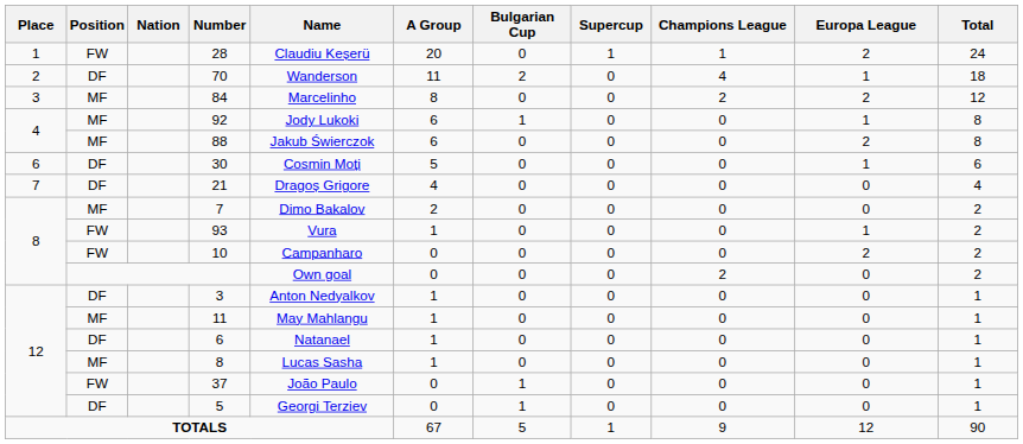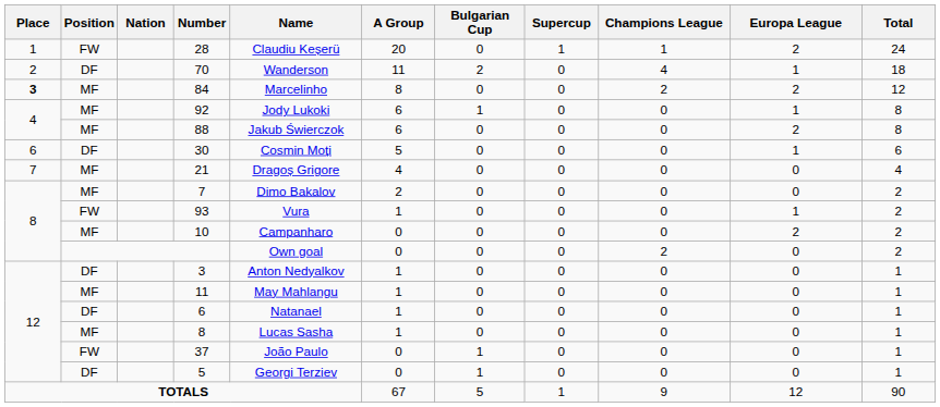 <table class="wikitable" style="font-size: 95%; text-align: center;">
 <tr>
 <th width=60>Place</th>
 <th width=60>Position</th>
 <th width=60>Nation</th>
 <th width=60>Number</th>
 <th width=150>Name</th>
 <th width=80>A Group</th>
 <th width=100>Bulgarian Cup</th>
 <th width=80>Supercup</th>
 <th width=150>Champions League</th>
 <th width=150>Europa League</th>
 <th width=80>Total</th>
 </tr>
 <tr>
 <td>1</td>
 <td>FW</td>
 <td></td>
 <td>28</td>
 <td><a href='#'>Claudiu Keșerü</a></td>
 <td>20</td>
 <td>0</td>
 <td>1</td>
 <td>1</td>
 <td>2</td>
 <td>24</td>
 </tr>
 <tr>
 <td>2</td>
 <td>DF</td>
 <td></td>
 <td>70</td>
 <td><a href='#'>Wanderson</a></td>
 <td>11</td>
 <td>2</td>
 <td>0</td>
 <td>4</td>
 <td>1</td>
 <td>18</td>
 </tr>
 <tr>
-<td>3</td>
+<td><strong>3</strong></td>
 <td>MF</td>
 <td></td>
 <td>84</td>
 <td><a href='#'>Marcelinho</a></td>
 <td>8</td>
 <td>0</td>
 <td>0</td>
 <td>2</td>
 <td>2</td>
 <td>12</td>
 </tr>
 <tr>
 <td rowspan="2">4</td>
 <td>MF</td>
 <td></td>
 <td>92</td>
 <td><a href='#'>Jody Lukoki</a></td>
 <td>6</td>
 <td>1</td>
 <td>0</td>
 <td>0</td>
 <td>1</td>
 <td>8</td>
 </tr>
 <tr>
 <td>MF</td>
 <td></td>
 <td>88</td>
 <td><a href='#'>Jakub Świerczok</a></td>
 <td>6</td>
 <td>0</td>
 <td>0</td>
 <td>0</td>
 <td>2</td>
 <td>8</td>
 </tr>
 <tr>
 <td>6</td>
 <td>DF</td>
 <td></td>
 <td>30</td>
 <td><a href='#'>Cosmin Moți</a></td>
 <td>5</td>
 <td>0</td>
 <td>0</td>
 <td>0</td>
 <td>1</td>
 <td>6</td>
 </tr>
 <tr>
 <td>7</td>
-<td>DF</td>
+<td>MF</td>
 <td></td>
 <td>21</td>
 <td><a href='#'>Dragoș Grigore</a></td>
 <td>4</td>
 <td>0</td>
 <td>0</td>
 <td>0</td>
 <td>0</td>
 <td>4</td>
 </tr>
 <tr>
 <td rowspan="4">8</td>
 <td>MF</td>
 <td></td>
 <td>7</td>
 <td><a href='#'>Dimo Bakalov</a></td>
 <td>2</td>
 <td>0</td>
 <td>0</td>
 <td>0</td>
 <td>0</td>
 <td>2</td>
 </tr>
 <tr>
 <td>FW</td>
 <td></td>
 <td>93</td>
 <td><a href='#'>Vura</a></td>
 <td>1</td>
 <td>0</td>
 <td>0</td>
 <td>0</td>
 <td>1</td>
 <td>2</td>
 </tr>
 <tr>
-<td>FW</td>
+<td>MF</td>
 <td></td>
 <td>10</td>
 <td><a href='#'>Campanharo</a></td>
 <td>0</td>
 <td>0</td>
 <td>0</td>
 <td>0</td>
 <td>2</td>
 <td>2</td>
 </tr>
 <tr>
 <td colspan="3"></td>
 <td><a href='#'>Own goal</a></td>
 <td>0</td>
 <td>0</td>
 <td>0</td>
 <td>2</td>
 <td>0</td>
 <td>2</td>
 </tr>
 <tr>
 <td rowspan="6">12</td>
 <td>DF</td>
 <td></td>
 <td>3</td>
 <td><a href='#'>Anton Nedyalkov</a></td>
 <td>1</td>
 <td>0</td>
 <td>0</td>
 <td>0</td>
 <td>0</td>
 <td>1</td>
 </tr>
 <tr>
 <td>MF</td>
 <td></td>
 <td>11</td>
 <td><a href='#'>May Mahlangu</a></td>
 <td>1</td>
 <td>0</td>
 <td>0</td>
 <td>0</td>
 <td>0</td>
 <td>1</td>
 </tr>
 <tr>
 <td>DF</td>
 <td></td>
 <td>6</td>
 <td><a href='#'>Natanael</a></td>
 <td>1</td>
 <td>0</td>
 <td>0</td>
 <td>0</td>
 <td>0</td>
 <td>1</td>
 </tr>
 <tr>
 <td>MF</td>
 <td></td>
 <td>8</td>
 <td><a href='#'>Lucas Sasha</a></td>
 <td>1</td>
 <td>0</td>
 <td>0</td>
 <td>0</td>
 <td>0</td>
 <td>1</td>
 </tr>
 <tr>
 <td>FW</td>
 <td></td>
 <td>37</td>
 <td><a href='#'>João Paulo</a></td>
 <td>0</td>
 <td>1</td>
 <td>0</td>
 <td>0</td>
 <td>0</td>
 <td>1</td>
 </tr>
 <tr>
 <td>DF</td>
 <td></td>
 <td>5</td>
 <td><a href='#'>Georgi Terziev</a></td>
 <td>0</td>
 <td>1</td>
 <td>0</td>
 <td>0</td>
 <td>0</td>
 <td>1</td>
 </tr>
 <tr>
 <td colspan="5"><strong>TOTALS</strong></td>
 <td>67</td>
 <td>5</td>
 <td>1</td>
 <td>9</td>
 <td>12</td>
 <td>90</td>
 </tr>
 </table>
